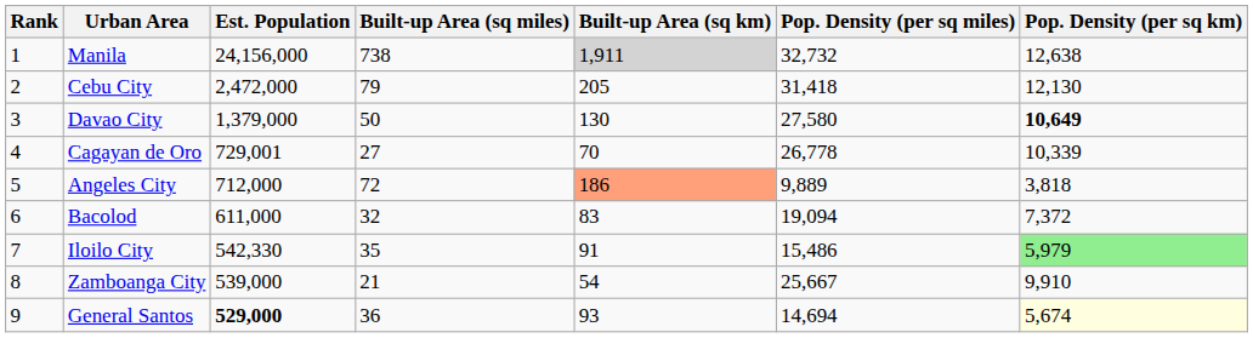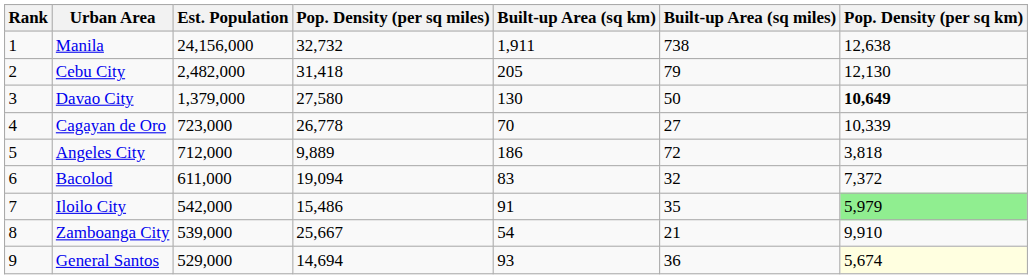 <table class="wikitable">
 <tr>
 <th>Rank</th>
 <th>Urban Area</th>
 <th>Est. Population</th>
+<th>Pop. Density (per sq miles)</th>
+<th>Built-up Area (sq km)</th>
 <th>Built-up Area (sq miles)</th>
-<th>Built-up Area (sq km)</th>
-<th>Pop. Density (per sq miles)</th>
 <th>Pop. Density (per sq km)</th>
 </tr>
 <tr>
 <td>1</td>
 <td><a href='#'>Manila</a></td>
 <td>24,156,000</td>
+<td>32,732</td>
+<td>1,911</td>
 <td>738</td>
-<td style="background: lightgrey;">1,911</td>
-<td>32,732</td>
 <td>12,638</td>
 </tr>
 <tr>
 <td>2</td>
 <td><a href='#'>Cebu City</a></td>
-<td>2,472,000</td>
+<td>2,482,000</td>
+<td>31,418</td>
+<td>205</td>
 <td>79</td>
-<td>205</td>
-<td>31,418</td>
 <td>12,130</td>
 </tr>
 <tr>
 <td>3</td>
 <td><a href='#'>Davao City</a></td>
 <td>1,379,000</td>
+<td>27,580</td>
+<td>130</td>
 <td>50</td>
-<td>130</td>
-<td>27,580</td>
 <td><strong>10,649</strong></td>
 </tr>
 <tr>
 <td>4</td>
 <td><a href='#'>Cagayan de Oro</a></td>
-<td>729,001</td>
+<td>723,000</td>
+<td>26,778</td>
+<td>70</td>
 <td>27</td>
-<td>70</td>
-<td>26,778</td>
 <td>10,339</td>
 </tr>
 <tr>
 <td>5</td>
 <td><a href='#'>Angeles City</a></td>
 <td>712,000</td>
+<td>9,889</td>
+<td>186</td>
 <td>72</td>
-<td style="background: lightsalmon;">186</td>
-<td>9,889</td>
 <td>3,818</td>
 </tr>
 <tr>
 <td>6</td>
 <td><a href='#'>Bacolod</a></td>
 <td>611,000</td>
+<td>19,094</td>
+<td>83</td>
 <td>32</td>
-<td>83</td>
-<td>19,094</td>
 <td>7,372</td>
 </tr>
 <tr>
 <td>7</td>
 <td><a href='#'>Iloilo City</a></td>
-<td>542,330</td>
+<td>542,000</td>
+<td>15,486</td>
+<td>91</td>
 <td>35</td>
-<td>91</td>
-<td>15,486</td>
 <td style="background: lightgreen;">5,979</td>
 </tr>
 <tr>
 <td>8</td>
 <td><a href='#'>Zamboanga City</a></td>
 <td>539,000</td>
+<td>25,667</td>
+<td>54</td>
 <td>21</td>
-<td>54</td>
-<td>25,667</td>
 <td>9,910</td>
 </tr>
 <tr>
 <td>9</td>
 <td><a href='#'>General Santos</a></td>
-<td><strong>529,000</strong></td>
+<td>529,000</td>
+<td>14,694</td>
+<td>93</td>
 <td>36</td>
-<td>93</td>
-<td>14,694</td>
 <td style="background: lightyellow;">5,674</td>
 </tr>
 </table>
